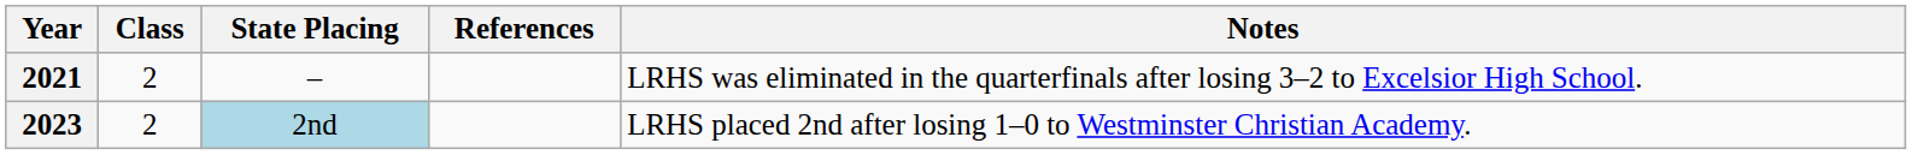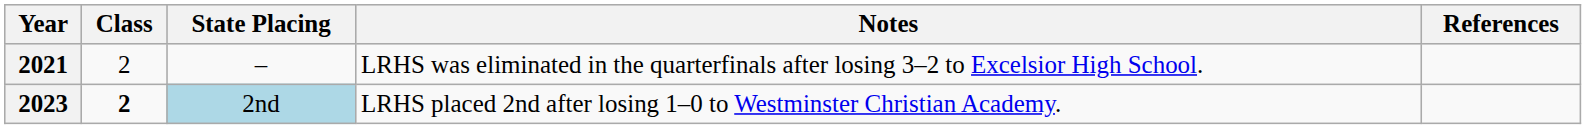 <table class="wikitable sortable mw-collapsible mw-collapsed" style="text-align: center; width: 80%;">
 <tr>
 <th scope=col>Year</th>
 <th scope=col class=unsortable>Class</th>
 <th scope=col>State Placing</th>
+<th scope=col class=unsortable>Notes</th>
 <th scope=col class=unsortable>References</th>
-<th scope=col class=unsortable>Notes</th>
 </tr>
 <tr>
 <th scope=row>2021</th>
 <td>2</td>
 <td>–</td>
+<td align=left>LRHS was eliminated in the quarterfinals after losing 3–2 to <a href='#'>Excelsior High School</a>.</td>
 <td></td>
-<td align=left>LRHS was eliminated in the quarterfinals after losing 3–2 to <a href='#'>Excelsior High School</a>.</td>
 </tr>
 <tr>
 <th scope=row>2023</th>
-<td>2</td>
+<td><strong>2</strong></td>
 <td style="background: lightblue;">2nd</td>
+<td align=left>LRHS placed 2nd after losing 1–0 to <a href='#'>Westminster Christian Academy</a>.</td>
 <td></td>
-<td align=left>LRHS placed 2nd after losing 1–0 to <a href='#'>Westminster Christian Academy</a>.</td>
 </tr>
 </table>
